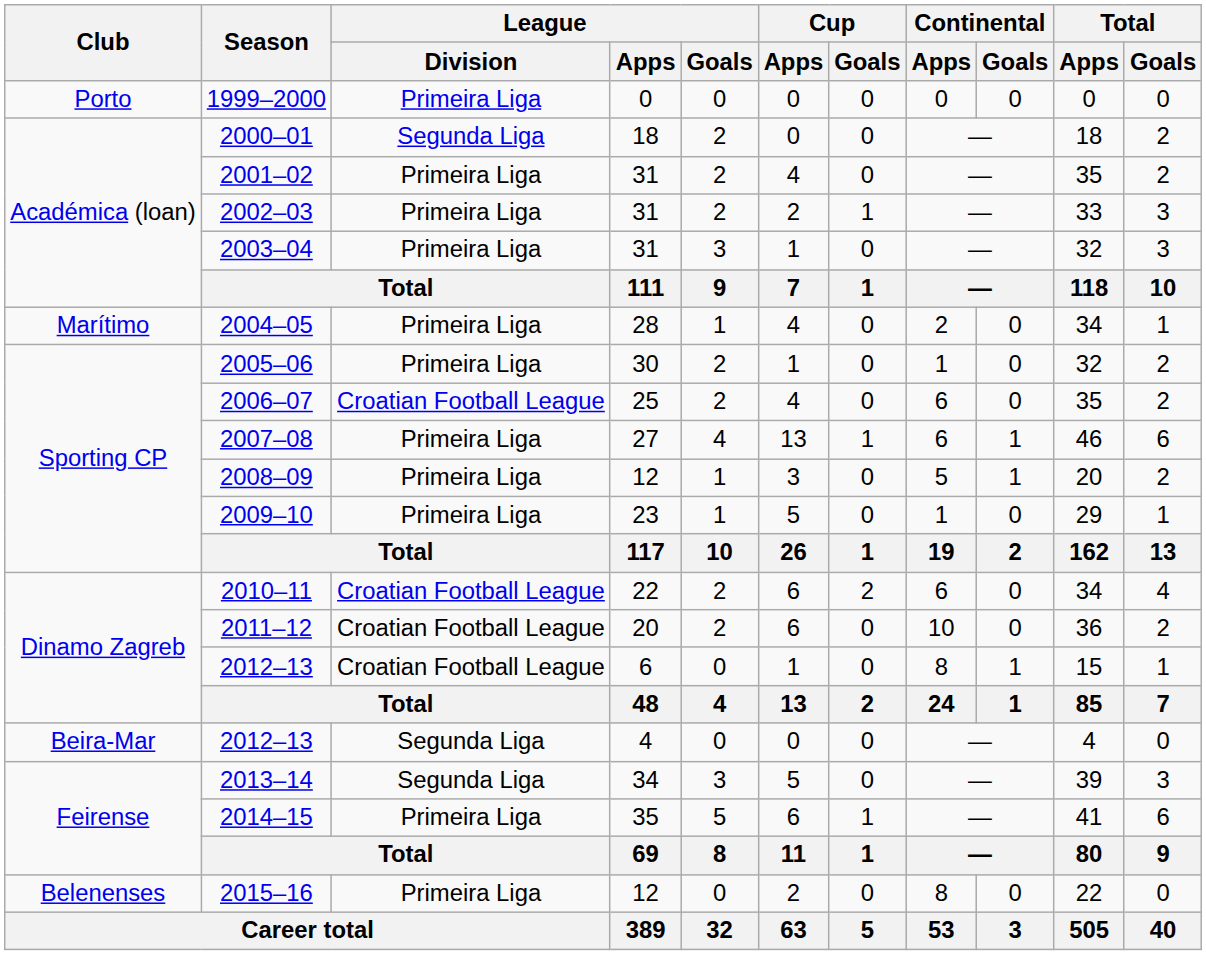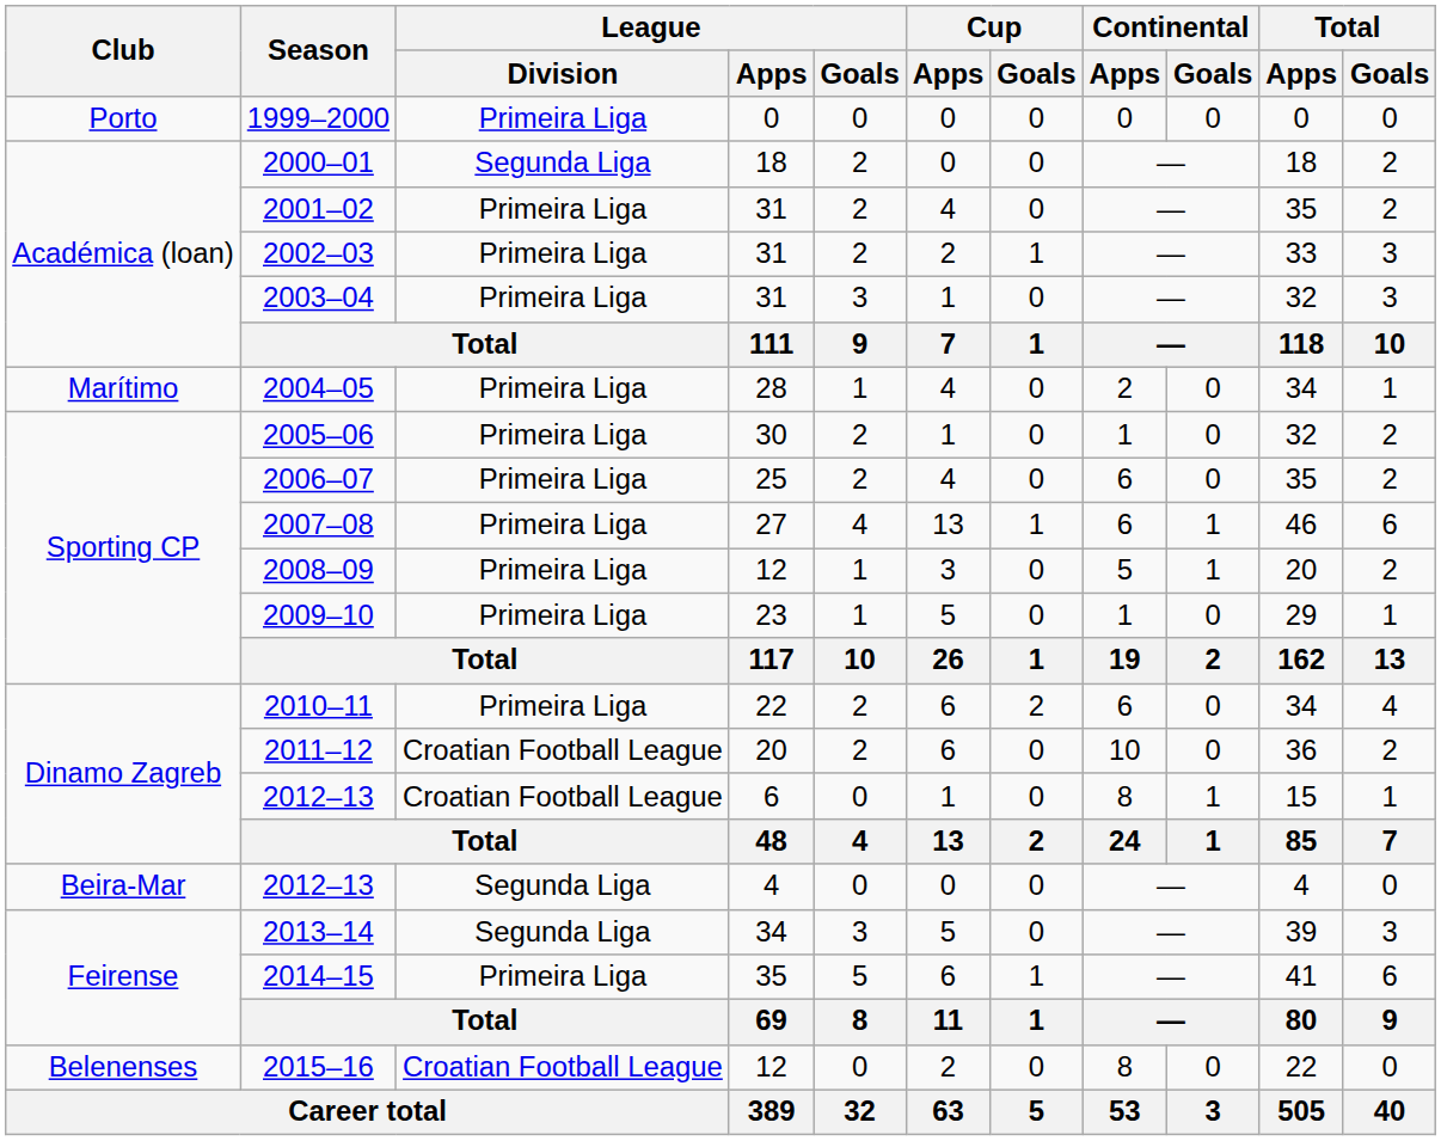 <table class="wikitable" style="text-align:center">
 <tr>
 <th rowspan="2">Club</th>
 <th rowspan="2">Season</th>
 <th colspan="3">League</th>
 <th colspan="2">Cup</th>
 <th colspan="2">Continental</th>
 <th colspan="2">Total</th>
 </tr>
 <tr>
 <th>Division</th>
 <th>Apps</th>
 <th>Goals</th>
 <th>Apps</th>
 <th>Goals</th>
 <th>Apps</th>
 <th>Goals</th>
 <th>Apps</th>
 <th>Goals</th>
 </tr>
 <tr>
 <td><a href='#'>Porto</a></td>
 <td><a href='#'>1999–2000</a></td>
 <td><a href='#'>Primeira Liga</a></td>
 <td>0</td>
 <td>0</td>
 <td>0</td>
 <td>0</td>
 <td>0</td>
 <td>0</td>
 <td>0</td>
 <td>0</td>
 </tr>
 <tr>
 <td rowspan="5"><a href='#'>Académica</a> (loan)</td>
 <td><a href='#'>2000–01</a></td>
 <td><a href='#'>Segunda Liga</a></td>
 <td>18</td>
 <td>2</td>
 <td>0</td>
 <td>0</td>
 <td colspan="2">—</td>
 <td>18</td>
 <td>2</td>
 </tr>
 <tr>
 <td><a href='#'>2001–02</a></td>
 <td>Primeira Liga</td>
 <td>31</td>
 <td>2</td>
 <td>4</td>
 <td>0</td>
 <td colspan="2">—</td>
 <td>35</td>
 <td>2</td>
 </tr>
 <tr>
 <td><a href='#'>2002–03</a></td>
 <td>Primeira Liga</td>
 <td>31</td>
 <td>2</td>
 <td>2</td>
 <td>1</td>
 <td colspan="2">—</td>
 <td>33</td>
 <td>3</td>
 </tr>
 <tr>
 <td><a href='#'>2003–04</a></td>
 <td>Primeira Liga</td>
 <td>31</td>
 <td>3</td>
 <td>1</td>
 <td>0</td>
 <td colspan="2">—</td>
 <td>32</td>
 <td>3</td>
 </tr>
 <tr>
 <th colspan="2">Total</th>
 <th>111</th>
 <th>9</th>
 <th>7</th>
 <th>1</th>
 <th colspan="2">—</th>
 <th>118</th>
 <th>10</th>
 </tr>
 <tr>
 <td><a href='#'>Marítimo</a></td>
 <td><a href='#'>2004–05</a></td>
 <td>Primeira Liga</td>
 <td>28</td>
 <td>1</td>
 <td>4</td>
 <td>0</td>
 <td>2</td>
 <td>0</td>
 <td>34</td>
 <td>1</td>
 </tr>
 <tr>
 <td rowspan="6"><a href='#'>Sporting CP</a></td>
 <td><a href='#'>2005–06</a></td>
 <td>Primeira Liga</td>
 <td>30</td>
 <td>2</td>
 <td>1</td>
 <td>0</td>
 <td>1</td>
 <td>0</td>
 <td>32</td>
 <td>2</td>
 </tr>
 <tr>
 <td><a href='#'>2006–07</a></td>
-<td><a href='#'>Croatian Football League</a></td>
+<td>Primeira Liga</td>
 <td>25</td>
 <td>2</td>
 <td>4</td>
 <td>0</td>
 <td>6</td>
 <td>0</td>
 <td>35</td>
 <td>2</td>
 </tr>
 <tr>
 <td><a href='#'>2007–08</a></td>
 <td>Primeira Liga</td>
 <td>27</td>
 <td>4</td>
 <td>13</td>
 <td>1</td>
 <td>6</td>
 <td>1</td>
 <td>46</td>
 <td>6</td>
 </tr>
 <tr>
 <td><a href='#'>2008–09</a></td>
 <td>Primeira Liga</td>
 <td>12</td>
 <td>1</td>
 <td>3</td>
 <td>0</td>
 <td>5</td>
 <td>1</td>
 <td>20</td>
 <td>2</td>
 </tr>
 <tr>
 <td><a href='#'>2009–10</a></td>
 <td>Primeira Liga</td>
 <td>23</td>
 <td>1</td>
 <td>5</td>
 <td>0</td>
 <td>1</td>
 <td>0</td>
 <td>29</td>
 <td>1</td>
 </tr>
 <tr>
 <th colspan="2">Total</th>
 <th>117</th>
 <th>10</th>
 <th>26</th>
 <th>1</th>
 <th>19</th>
 <th>2</th>
 <th>162</th>
 <th>13</th>
 </tr>
 <tr>
 <td rowspan="4"><a href='#'>Dinamo Zagreb</a></td>
 <td><a href='#'>2010–11</a></td>
-<td><a href='#'>Croatian Football League</a></td>
+<td>Primeira Liga</td>
 <td>22</td>
 <td>2</td>
 <td>6</td>
 <td>2</td>
 <td>6</td>
 <td>0</td>
 <td>34</td>
 <td>4</td>
 </tr>
 <tr>
 <td><a href='#'>2011–12</a></td>
 <td>Croatian Football League</td>
 <td>20</td>
 <td>2</td>
 <td>6</td>
 <td>0</td>
 <td>10</td>
 <td>0</td>
 <td>36</td>
 <td>2</td>
 </tr>
 <tr>
 <td><a href='#'>2012–13</a></td>
 <td>Croatian Football League</td>
 <td>6</td>
 <td>0</td>
 <td>1</td>
 <td>0</td>
 <td>8</td>
 <td>1</td>
 <td>15</td>
 <td>1</td>
 </tr>
 <tr>
 <th colspan="2">Total</th>
 <th>48</th>
 <th>4</th>
 <th>13</th>
 <th>2</th>
 <th>24</th>
 <th>1</th>
 <th>85</th>
 <th>7</th>
 </tr>
 <tr>
 <td><a href='#'>Beira-Mar</a></td>
 <td><a href='#'>2012–13</a></td>
 <td>Segunda Liga</td>
 <td>4</td>
 <td>0</td>
 <td>0</td>
 <td>0</td>
 <td colspan="2">—</td>
 <td>4</td>
 <td>0</td>
 </tr>
 <tr>
 <td rowspan="3"><a href='#'>Feirense</a></td>
 <td><a href='#'>2013–14</a></td>
 <td>Segunda Liga</td>
 <td>34</td>
 <td>3</td>
 <td>5</td>
 <td>0</td>
 <td colspan="2">—</td>
 <td>39</td>
 <td>3</td>
 </tr>
 <tr>
 <td><a href='#'>2014–15</a></td>
 <td>Primeira Liga</td>
 <td>35</td>
 <td>5</td>
 <td>6</td>
 <td>1</td>
 <td colspan="2">—</td>
 <td>41</td>
 <td>6</td>
 </tr>
 <tr>
 <th colspan="2">Total</th>
 <th>69</th>
 <th>8</th>
 <th>11</th>
 <th>1</th>
 <th colspan="2">—</th>
 <th>80</th>
 <th>9</th>
 </tr>
 <tr>
 <td><a href='#'>Belenenses</a></td>
 <td><a href='#'>2015–16</a></td>
-<td>Primeira Liga</td>
+<td><a href='#'>Croatian Football League</a></td>
 <td>12</td>
 <td>0</td>
 <td>2</td>
 <td>0</td>
 <td>8</td>
 <td>0</td>
 <td>22</td>
 <td>0</td>
 </tr>
 <tr>
 <th colspan="3">Career total</th>
 <th>389</th>
 <th>32</th>
 <th>63</th>
 <th>5</th>
 <th>53</th>
 <th>3</th>
 <th>505</th>
 <th>40</th>
 </tr>
 </table>
